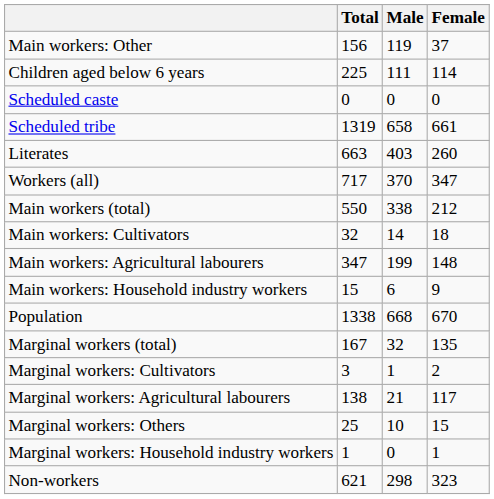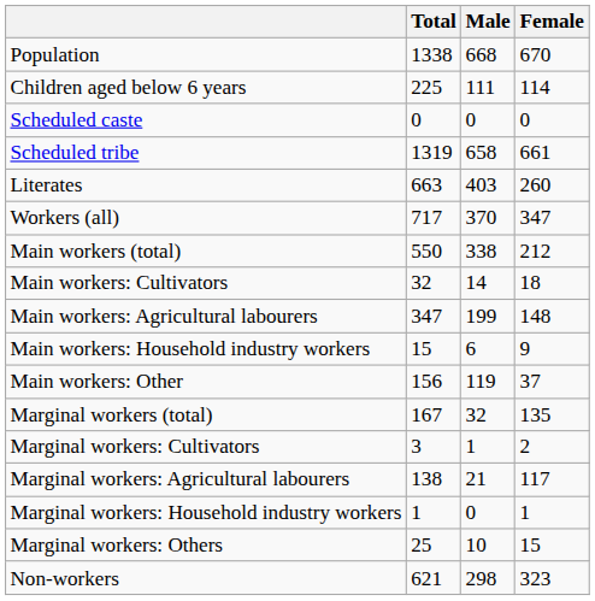 <table class="wikitable sortable">
 <tr>
 <th></th>
 <th>Total</th>
 <th>Male</th>
 <th>Female</th>
 </tr>
 <tr>
-<td>Main workers: Other</td>
-<td>156</td>
-<td>119</td>
-<td>37</td>
+<td>Population</td>
+<td>1338</td>
+<td>668</td>
+<td>670</td>
 </tr>
 <tr>
 <td>Children aged below 6 years</td>
 <td>225</td>
 <td>111</td>
 <td>114</td>
 </tr>
 <tr>
 <td><a href='#'>Scheduled caste</a></td>
 <td>0</td>
 <td>0</td>
 <td>0</td>
 </tr>
 <tr>
 <td><a href='#'>Scheduled tribe</a></td>
 <td>1319</td>
 <td>658</td>
 <td>661</td>
 </tr>
 <tr>
 <td>Literates</td>
 <td>663</td>
 <td>403</td>
 <td>260</td>
 </tr>
 <tr>
 <td>Workers (all)</td>
 <td>717</td>
 <td>370</td>
 <td>347</td>
 </tr>
 <tr>
 <td>Main workers (total)</td>
 <td>550</td>
 <td>338</td>
 <td>212</td>
 </tr>
 <tr>
 <td>Main workers: Cultivators</td>
 <td>32</td>
 <td>14</td>
 <td>18</td>
 </tr>
 <tr>
 <td>Main workers: Agricultural labourers</td>
 <td>347</td>
 <td>199</td>
 <td>148</td>
 </tr>
 <tr>
 <td>Main workers: Household industry workers</td>
 <td>15</td>
 <td>6</td>
 <td>9</td>
 </tr>
 <tr>
-<td>Population</td>
-<td>1338</td>
-<td>668</td>
-<td>670</td>
+<td>Main workers: Other</td>
+<td>156</td>
+<td>119</td>
+<td>37</td>
 </tr>
 <tr>
 <td>Marginal workers (total)</td>
 <td>167</td>
 <td>32</td>
 <td>135</td>
 </tr>
 <tr>
 <td>Marginal workers: Cultivators</td>
 <td>3</td>
 <td>1</td>
 <td>2</td>
 </tr>
 <tr>
 <td>Marginal workers: Agricultural labourers</td>
 <td>138</td>
 <td>21</td>
 <td>117</td>
 </tr>
 <tr>
+<td>Marginal workers: Household industry workers</td>
+<td>1</td>
+<td>0</td>
+<td>1</td>
+</tr>
+<tr>
 <td>Marginal workers: Others</td>
 <td>25</td>
 <td>10</td>
 <td>15</td>
-</tr>
-<tr>
-<td>Marginal workers: Household industry workers</td>
-<td>1</td>
-<td>0</td>
-<td>1</td>
 </tr>
 <tr>
 <td>Non-workers</td>
 <td>621</td>
 <td>298</td>
 <td>323</td>
 </tr>
 </table>
